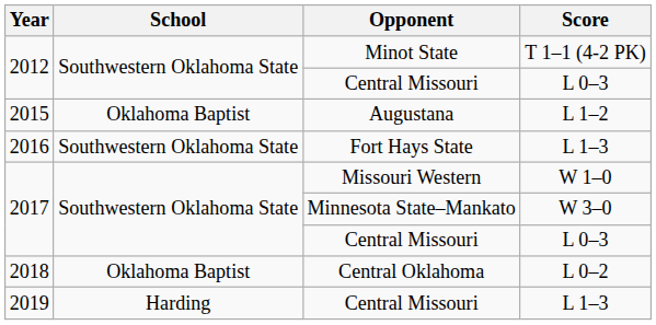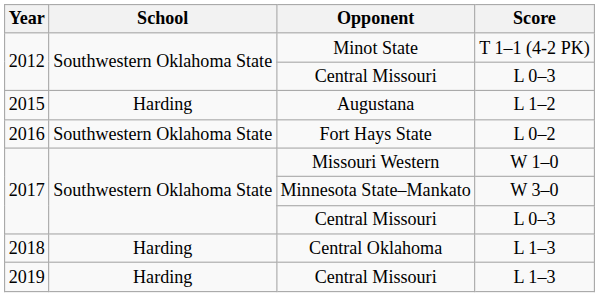 <table class="wikitable" style=text-align:center>
 <tr>
 <th>Year</th>
 <th>School</th>
 <th>Opponent</th>
 <th>Score</th>
 </tr>
 <tr>
 <td rowspan=2>2012</td>
 <td rowspan=2>Southwestern Oklahoma State</td>
 <td>Minot State</td>
 <td>T 1–1 (4-2 PK)</td>
 </tr>
 <tr>
 <td>Central Missouri</td>
 <td>L 0–3</td>
 </tr>
 <tr>
 <td>2015</td>
-<td>Oklahoma Baptist</td>
+<td>Harding</td>
 <td>Augustana</td>
 <td>L 1–2</td>
 </tr>
 <tr>
 <td>2016</td>
 <td>Southwestern Oklahoma State</td>
 <td>Fort Hays State</td>
-<td>L 1–3</td>
+<td>L 0–2</td>
 </tr>
 <tr>
 <td rowspan=3>2017</td>
 <td rowspan=3>Southwestern Oklahoma State</td>
 <td>Missouri Western</td>
 <td>W 1–0</td>
 </tr>
 <tr>
 <td>Minnesota State–Mankato</td>
 <td>W 3–0</td>
 </tr>
 <tr>
 <td>Central Missouri</td>
 <td>L 0–3</td>
 </tr>
 <tr>
 <td>2018</td>
-<td>Oklahoma Baptist</td>
+<td>Harding</td>
 <td>Central Oklahoma</td>
-<td>L 0–2</td>
+<td>L 1–3</td>
 </tr>
 <tr>
 <td>2019</td>
 <td>Harding</td>
 <td>Central Missouri</td>
 <td>L 1–3</td>
 </tr>
 </table>
